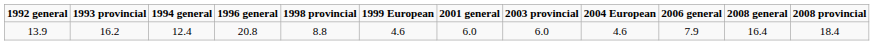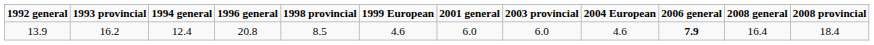 <table class="wikitable" style="text-align:center">
 <tr>
 <td><strong>1992 general</strong></td>
 <td><strong>1993 provincial</strong></td>
 <td><strong>1994 general</strong></td>
 <td><strong>1996 general</strong></td>
 <td><strong>1998 provincial</strong></td>
 <td><strong>1999 European</strong></td>
 <td><strong>2001 general</strong></td>
 <td><strong>2003 provincial</strong></td>
 <td><strong>2004 European</strong></td>
 <td><strong>2006 general</strong></td>
 <td><strong>2008 general</strong></td>
 <td><strong>2008 provincial</strong></td>
 </tr>
 <tr>
 <td>13.9</td>
 <td>16.2</td>
 <td>12.4</td>
 <td>20.8</td>
-<td>8.8</td>
+<td>8.5</td>
 <td>4.6</td>
 <td>6.0</td>
 <td>6.0</td>
 <td>4.6</td>
-<td>7.9</td>
+<td><strong>7.9</strong></td>
 <td>16.4</td>
 <td>18.4</td>
 </tr>
 </table>
